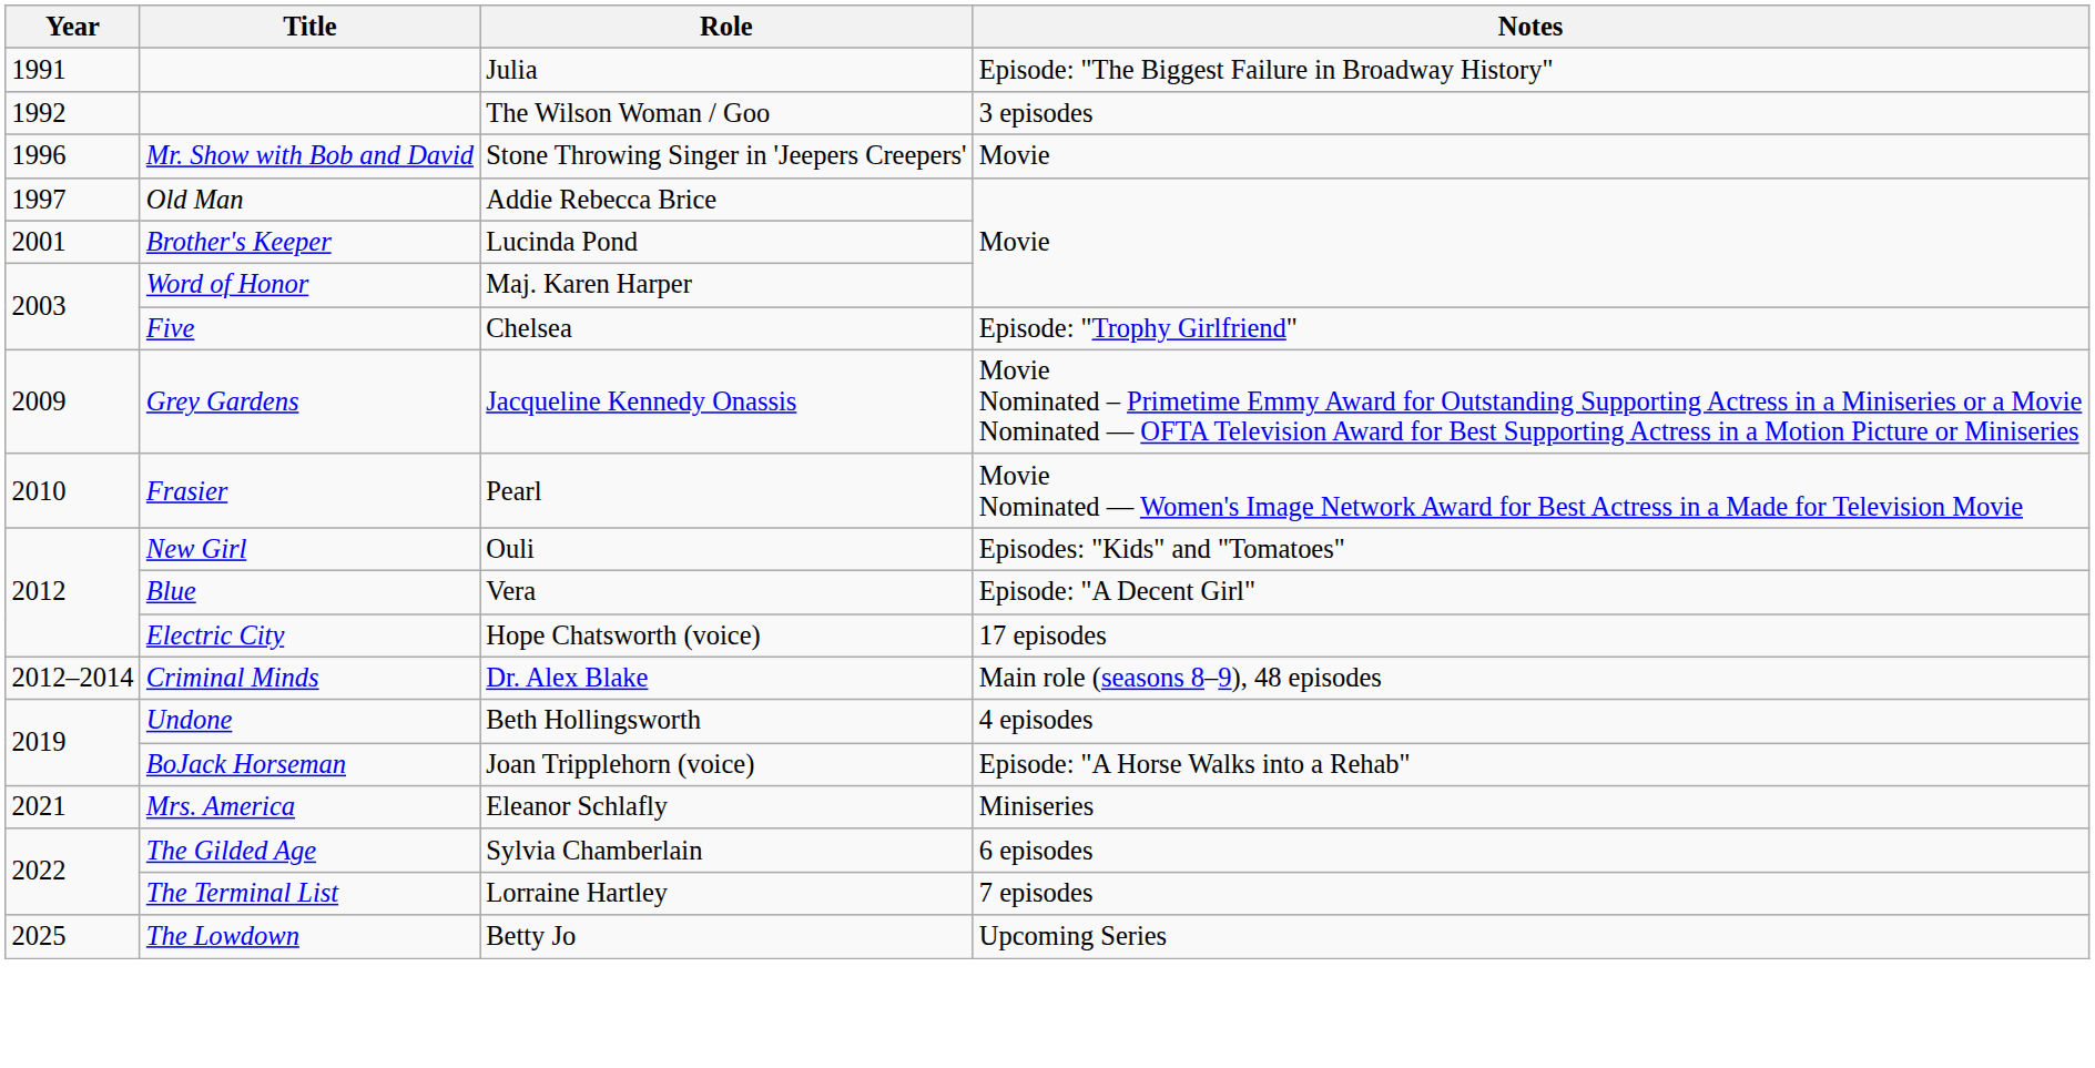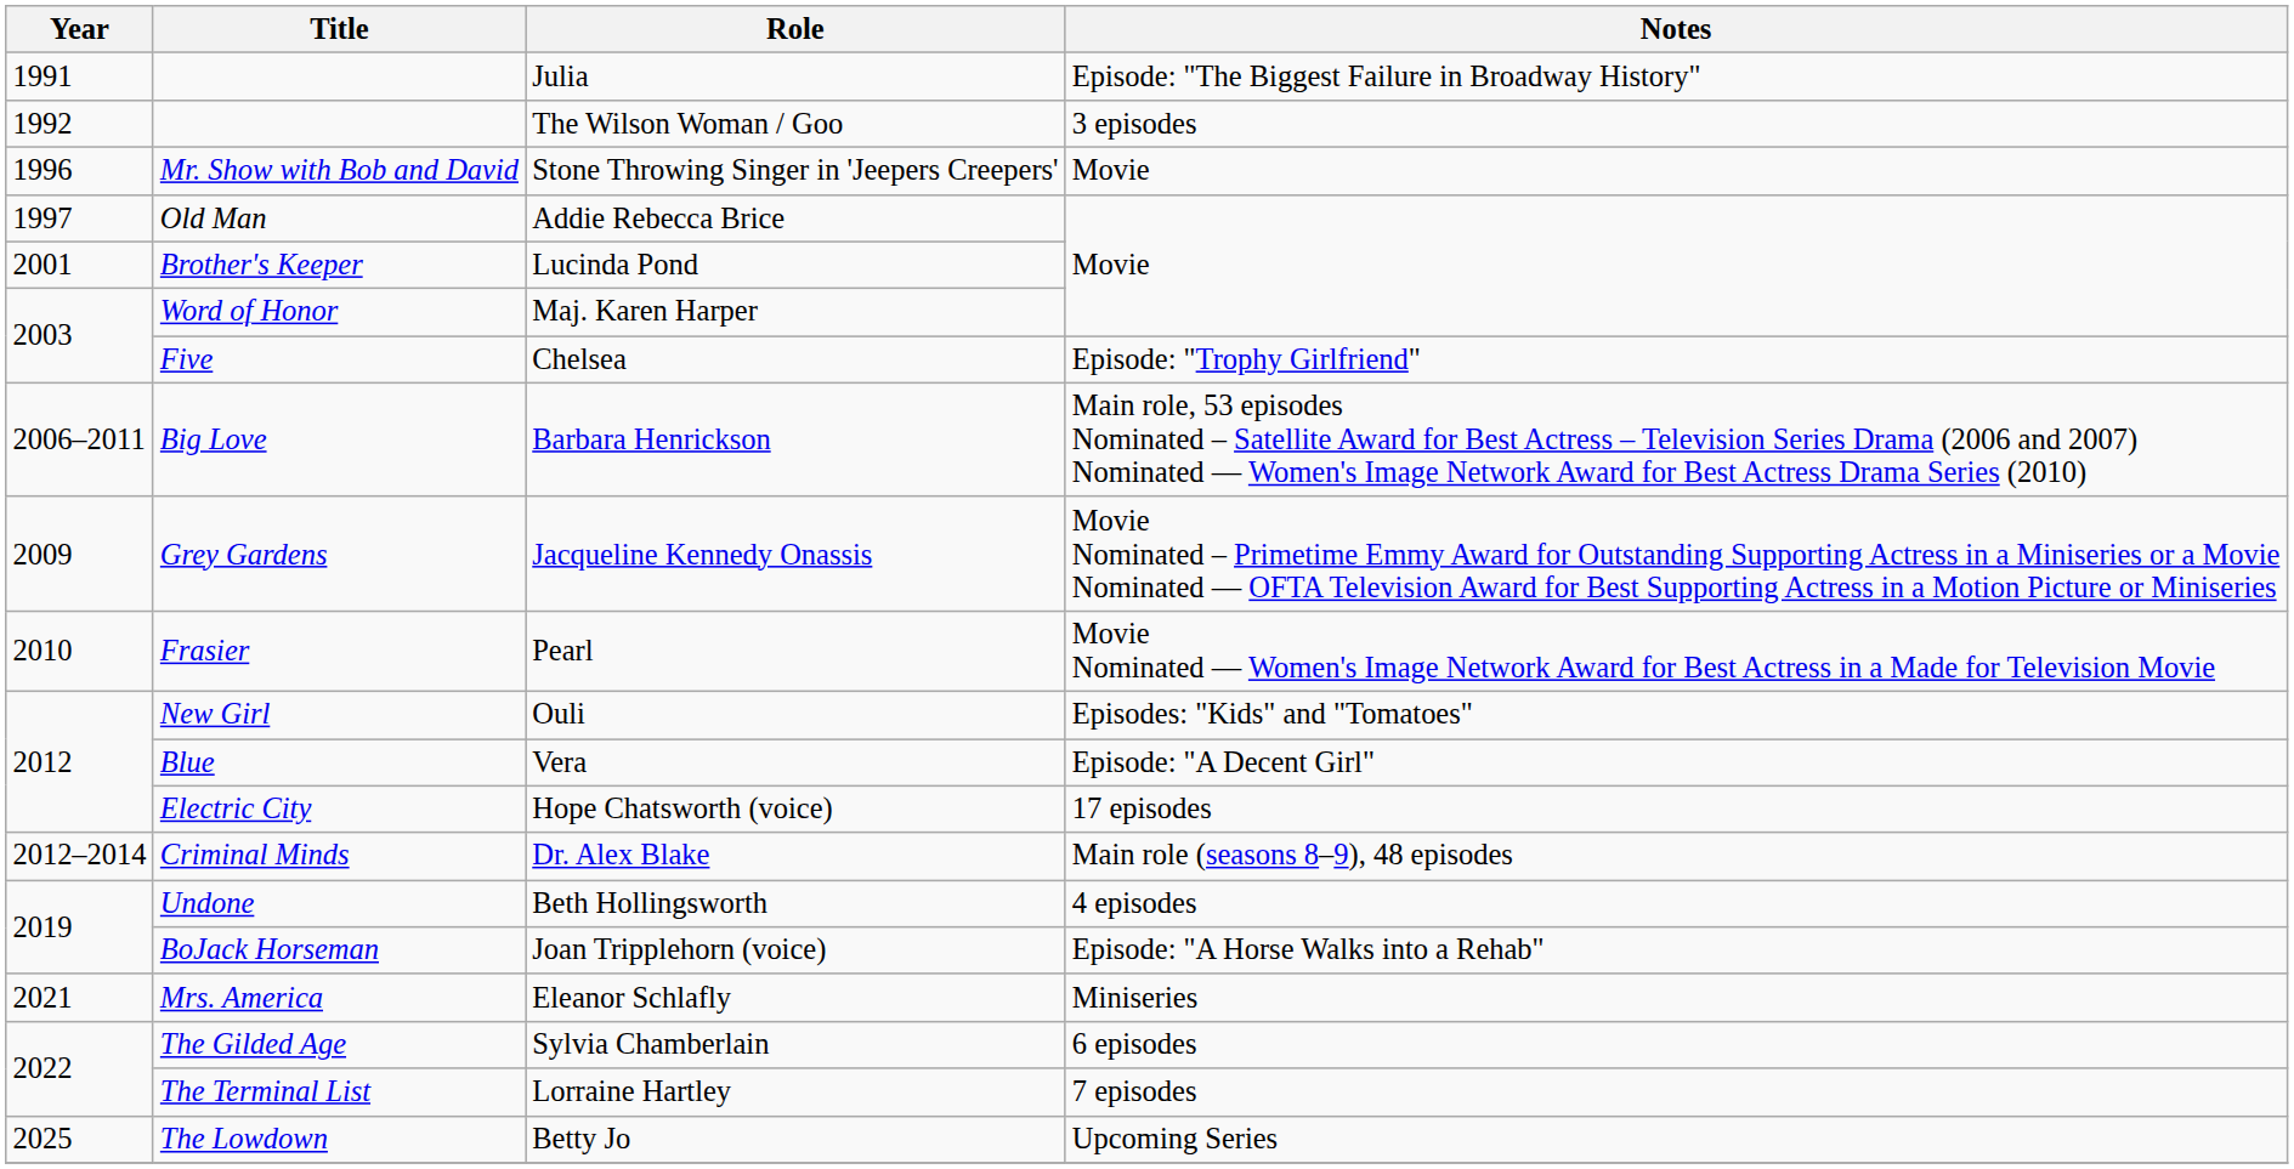 <table class="wikitable sortable">
 <tr>
 <th>Year</th>
 <th>Title</th>
 <th>Role</th>
 <th class="unsortable">Notes</th>
 </tr>
 <tr>
 <td>1991</td>
 <td><em></em></td>
 <td>Julia</td>
 <td>Episode: "The Biggest Failure in Broadway History"</td>
 </tr>
 <tr>
 <td>1992</td>
 <td><em></em></td>
 <td>The Wilson Woman / Goo</td>
 <td>3 episodes</td>
 </tr>
 <tr>
 <td>1996</td>
 <td><em><a href='#'>Mr. Show with Bob and David</a></em></td>
 <td>Stone Throwing Singer in 'Jeepers Creepers'</td>
 <td>Movie</td>
 </tr>
 <tr>
 <td>1997</td>
 <td><em>Old Man</em></td>
 <td>Addie Rebecca Brice</td>
 <td rowspan="3">Movie</td>
 </tr>
 <tr>
 <td>2001</td>
 <td><em><a href='#'>Brother's Keeper</a></em></td>
 <td>Lucinda Pond</td>
 </tr>
 <tr>
 <td rowspan="2">2003</td>
 <td><em><a href='#'>Word of Honor</a></em></td>
 <td>Maj. Karen Harper</td>
 </tr>
 <tr>
 <td><em><a href='#'>Five</a></em></td>
 <td>Chelsea</td>
 <td>Episode: "<a href='#'>Trophy Girlfriend</a>"</td>
+</tr>
+<tr>
+<td>2006–2011</td>
+<td><em><a href='#'>Big Love</a></em></td>
+<td><a href='#'>Barbara Henrickson</a></td>
+<td>Main role, 53 episodes<br>Nominated – <a href='#'>Satellite Award for Best Actress – Television Series Drama</a> (2006 and 2007)<br>Nominated — <a href='#'>Women's Image Network Award for Best Actress Drama Series</a> (2010)</td>
 </tr>
 <tr>
 <td>2009</td>
 <td><em><a href='#'>Grey Gardens</a></em></td>
 <td><a href='#'>Jacqueline Kennedy Onassis</a></td>
 <td>Movie<br>Nominated – <a href='#'>Primetime Emmy Award for Outstanding Supporting Actress in a Miniseries or a Movie</a><br>Nominated — <a href='#'>OFTA Television Award for Best Supporting Actress in a Motion Picture or Miniseries</a></td>
 </tr>
 <tr>
 <td>2010</td>
 <td><em><a href='#'>Frasier</a></em></td>
 <td>Pearl</td>
 <td>Movie<br>Nominated — <a href='#'>Women's Image Network Award for Best Actress in a Made for Television Movie</a></td>
 </tr>
 <tr>
 <td rowspan="3">2012</td>
 <td><em><a href='#'>New Girl</a></em></td>
 <td>Ouli</td>
 <td>Episodes: "Kids" and "Tomatoes"</td>
 </tr>
 <tr>
 <td><em><a href='#'>Blue</a></em></td>
 <td>Vera</td>
 <td>Episode: "A Decent Girl"</td>
 </tr>
 <tr>
 <td><em><a href='#'>Electric City</a></em></td>
 <td>Hope Chatsworth (voice)</td>
 <td>17 episodes</td>
 </tr>
 <tr>
 <td>2012–2014</td>
 <td><em><a href='#'>Criminal Minds</a></em></td>
 <td><a href='#'>Dr. Alex Blake</a></td>
 <td>Main role (<a href='#'>seasons 8</a>–<a href='#'>9</a>), 48 episodes</td>
 </tr>
 <tr>
 <td rowspan="2">2019</td>
 <td><em><a href='#'>Undone</a></em></td>
 <td>Beth Hollingsworth</td>
 <td>4 episodes</td>
 </tr>
 <tr>
 <td><em><a href='#'>BoJack Horseman</a></em></td>
 <td>Joan Tripplehorn (voice)</td>
 <td>Episode: "A Horse Walks into a Rehab"</td>
 </tr>
 <tr>
 <td>2021</td>
 <td><em><a href='#'>Mrs. America</a></em></td>
 <td>Eleanor Schlafly</td>
 <td>Miniseries</td>
 </tr>
 <tr>
 <td rowspan="2">2022</td>
 <td><em><a href='#'>The Gilded Age</a></em></td>
 <td>Sylvia Chamberlain</td>
 <td>6 episodes</td>
 </tr>
 <tr>
 <td><em><a href='#'>The Terminal List</a></em></td>
 <td>Lorraine Hartley</td>
 <td>7 episodes</td>
 </tr>
 <tr>
 <td>2025</td>
 <td><em><a href='#'>The Lowdown</a></em></td>
 <td>Betty Jo</td>
 <td>Upcoming Series</td>
 </tr>
 <tr>
 </tr>
 </table>
